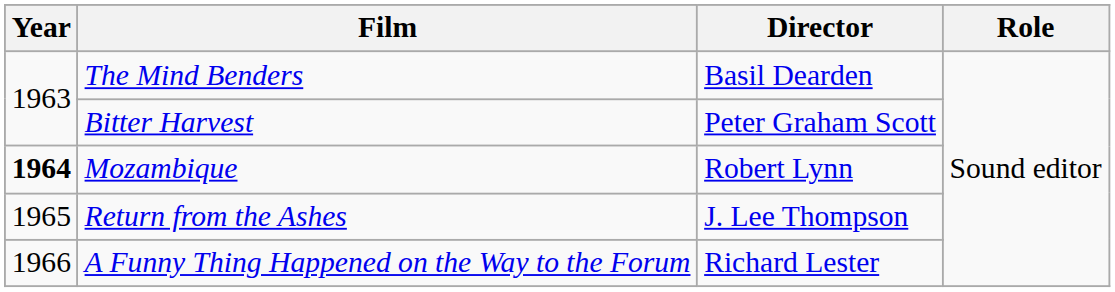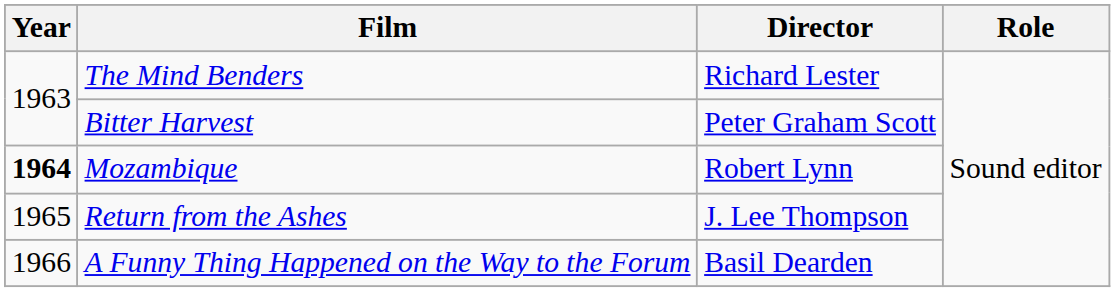 <table class="wikitable">
 <tr>
 <th>Year</th>
 <th>Film</th>
 <th>Director</th>
 <th>Role</th>
 </tr>
 <tr>
 <td rowspan=2>1963</td>
 <td><em><a href='#'>The Mind Benders</a></em></td>
-<td><a href='#'>Basil Dearden</a></td>
+<td><a href='#'>Richard Lester</a></td>
 <td rowspan=5>Sound editor</td>
 </tr>
 <tr>
 <td><em><a href='#'>Bitter Harvest</a></em></td>
 <td><a href='#'>Peter Graham Scott</a></td>
 </tr>
 <tr>
 <td><strong>1964</strong></td>
 <td><em><a href='#'>Mozambique</a></em></td>
 <td><a href='#'>Robert Lynn</a></td>
 </tr>
 <tr>
 <td>1965</td>
 <td><em><a href='#'>Return from the Ashes</a></em></td>
 <td><a href='#'>J. Lee Thompson</a></td>
 </tr>
 <tr>
 <td>1966</td>
 <td><em><a href='#'>A Funny Thing Happened on the Way to the Forum</a></em></td>
-<td><a href='#'>Richard Lester</a></td>
+<td><a href='#'>Basil Dearden</a></td>
 </tr>
 </table>
